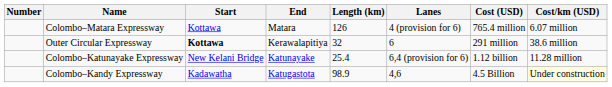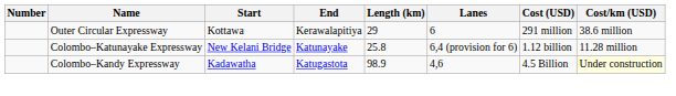 <table class="wikitable sortable">
 <tr>
 <th>Number</th>
 <th>Name</th>
 <th>Start</th>
 <th>End</th>
 <th>Length (km)</th>
 <th>Lanes</th>
 <th>Cost (USD)</th>
 <th>Cost/km (USD)</th>
 </tr>
 <tr>
 <td align=center></td>
-<td>Colombo–Matara Expressway</td>
-<td><a href='#'>Kottawa</a></td>
-<td>Matara</td>
-<td>126</td>
-<td>4 (provision for 6)</td>
-<td>765.4 million</td>
-<td>6.07 million</td>
-</tr>
-<tr>
-<td align=center></td>
 <td>Outer Circular Expressway</td>
-<td><strong>Kottawa</strong></td>
+<td>Kottawa</td>
 <td>Kerawalapitiya</td>
-<td>32</td>
+<td>29</td>
 <td>6</td>
 <td>291 million</td>
 <td>38.6 million</td>
 </tr>
 <tr>
 <td align=center></td>
 <td>Colombo–Katunayake Expressway</td>
 <td><a href='#'>New Kelani Bridge</a></td>
 <td><a href='#'>Katunayake</a></td>
-<td>25.4</td>
+<td>25.8</td>
 <td>6,4 (provision for 6)</td>
 <td>1.12 billion</td>
 <td>11.28 million</td>
 </tr>
 <tr>
 <td align=center></td>
 <td>Colombo–Kandy Expressway</td>
 <td><a href='#'>Kadawatha</a></td>
 <td><a href='#'>Katugastota</a></td>
 <td>98.9</td>
 <td>4,6</td>
 <td>4.5 Billion</td>
 <td style="background: lightyellow;">Under construction</td>
 </tr>
 </table>
